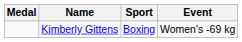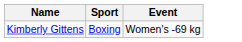 <table class="wikitable sortable" style="font-size: 95%;">
 <tr>
-<th>Medal</th>
 <th>Name</th>
 <th>Sport</th>
 <th>Event</th>
 </tr>
 <tr>
-<td></td>
 <td><a href='#'>Kimberly Gittens</a></td>
 <td><a href='#'>Boxing</a></td>
 <td>Women's -69 kg</td>
 </tr>
 </table>
